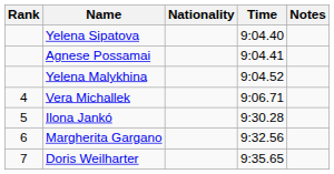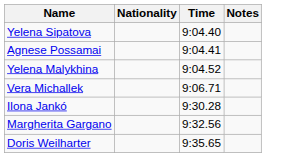 <table class="wikitable sortable" style="text-align:center">
 <tr>
-<th>Rank</th>
 <th>Name</th>
 <th>Nationality</th>
 <th>Time</th>
 <th>Notes</th>
 </tr>
 <tr>
-<td></td>
 <td align="left"><a href='#'>Yelena Sipatova</a></td>
 <td align=left></td>
 <td>9:04.40</td>
 <td></td>
 </tr>
 <tr>
-<td></td>
 <td align="left"><a href='#'>Agnese Possamai</a></td>
 <td align=left></td>
 <td>9:04.41</td>
 <td></td>
 </tr>
 <tr>
-<td></td>
 <td align="left"><a href='#'>Yelena Malykhina</a></td>
 <td align=left></td>
 <td>9:04.52</td>
 <td></td>
 </tr>
 <tr>
-<td>4</td>
 <td align="left"><a href='#'>Vera Michallek</a></td>
 <td align=left></td>
 <td>9:06.71</td>
 <td></td>
 </tr>
 <tr>
-<td>5</td>
 <td align="left"><a href='#'>Ilona Jankó</a></td>
 <td align=left></td>
 <td>9:30.28</td>
 <td></td>
 </tr>
 <tr>
-<td>6</td>
 <td align="left"><a href='#'>Margherita Gargano</a></td>
 <td align=left></td>
 <td>9:32.56</td>
 <td></td>
 </tr>
 <tr>
-<td>7</td>
 <td align="left"><a href='#'>Doris Weilharter</a></td>
 <td align=left></td>
 <td>9:35.65</td>
 <td></td>
 </tr>
 </table>
